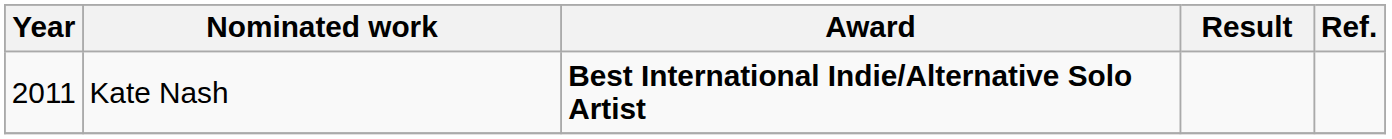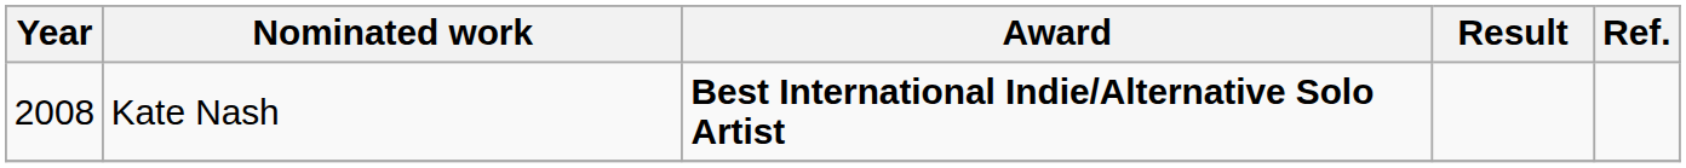 <table class="wikitable">
 <tr>
 <th>Year</th>
 <th width="250">Nominated work</th>
 <th width="325">Award</th>
 <th width="65">Result</th>
 <th>Ref.</th>
 </tr>
 <tr>
-<td>2011</td>
+<td>2008</td>
 <td>Kate Nash</td>
 <td><strong>Best International Indie/Alternative Solo Artist</strong></td>
 <td></td>
 <td align="center"></td>
 </tr>
 <tr>
 </tr>
 </table>
